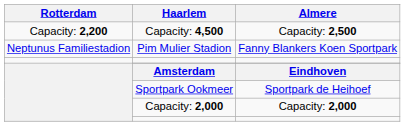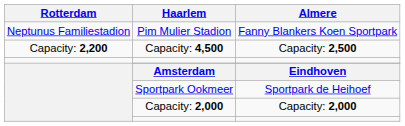 <table class="wikitable" style="text-align:center">
 <tr>
 <th><strong><a href='#'>Rotterdam</a></strong></th>
 <th><strong><a href='#'>Haarlem</a></strong></th>
 <th><strong><a href='#'>Almere</a></strong></th>
 </tr>
 <tr>
+<td><a href='#'>Neptunus Familiestadion</a></td>
+<td><a href='#'>Pim Mulier Stadion</a></td>
+<td><a href='#'>Fanny Blankers Koen Sportpark</a></td>
+</tr>
+<tr>
 <td>Capacity: <strong>2,200</strong></td>
 <td>Capacity: <strong>4,500</strong></td>
 <td>Capacity: <strong>2,500</strong></td>
-</tr>
-<tr>
-<td><a href='#'>Neptunus Familiestadion</a></td>
-<td><a href='#'>Pim Mulier Stadion</a></td>
-<td><a href='#'>Fanny Blankers Koen Sportpark</a></td>
 </tr>
 <tr>
 <td></td>
 <td></td>
 <td></td>
 </tr>
 <tr>
 <th rowspan="8"></th>
 </tr>
 <tr>
 <th><strong><a href='#'>Amsterdam</a></strong></th>
 <th><strong><a href='#'>Eindhoven</a></strong></th>
 </tr>
 <tr>
 <td><a href='#'>Sportpark Ookmeer</a></td>
 <td><a href='#'>Sportpark de Heihoef</a></td>
 </tr>
 <tr>
 <td>Capacity: <strong>2,000</strong></td>
 <td>Capacity: <strong>2,000</strong></td>
 </tr>
 <tr>
 <td></td>
 <td></td>
 </tr>
 </table>
